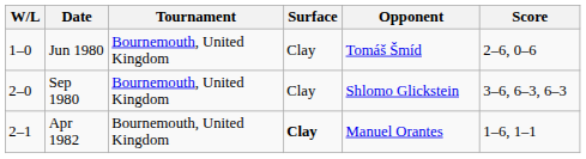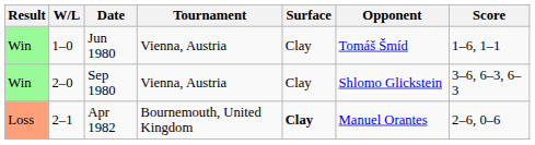 <table class="sortable wikitable">
 <tr>
+<th style="width:40px">Result</th>
 <th style="width:35px" class="unsortable">W/L</th>
 <th style="width:60px">Date</th>
 <th style="width:180px">Tournament</th>
 <th style="width:55px">Surface</th>
 <th style="width:140px">Opponent</th>
 <th style="width:100px" class="unsortable">Score</th>
 </tr>
 <tr>
+<td style="background:#98fb98;">Win</td>
 <td>1–0</td>
 <td>Jun 1980</td>
-<td><a href='#'>Bournemouth</a>, United Kingdom</td>
+<td>Vienna, Austria</td>
 <td>Clay</td>
 <td> <a href='#'>Tomáš Šmíd</a></td>
-<td>2–6, 0–6</td>
+<td>1–6, 1–1 </td>
 </tr>
 <tr>
+<td style="background:#98fb98;">Win</td>
 <td>2–0</td>
 <td>Sep 1980</td>
-<td><a href='#'>Bournemouth</a>, United Kingdom</td>
+<td>Vienna, Austria</td>
 <td>Clay</td>
 <td> <a href='#'>Shlomo Glickstein</a></td>
 <td>3–6, 6–3, 6–3</td>
 </tr>
 <tr>
+<td style="background:#ffa07a;">Loss</td>
 <td>2–1</td>
 <td>Apr 1982</td>
 <td>Bournemouth, United Kingdom</td>
 <td><strong>Clay</strong></td>
 <td> <a href='#'>Manuel Orantes</a></td>
-<td>1–6, 1–1 </td>
+<td>2–6, 0–6</td>
 </tr>
 </table>
